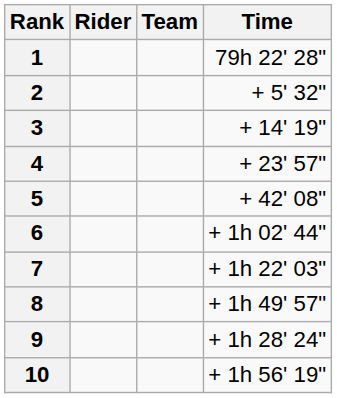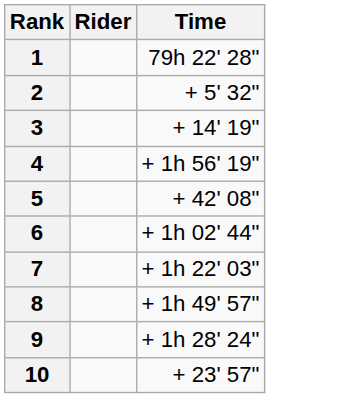 <table class="wikitable">
 <tr>
 <th scope="col">Rank</th>
 <th scope="col">Rider</th>
-<th scope="col">Team</th>
 <th scope="col">Time</th>
 </tr>
 <tr>
 <th scope="row">1</th>
 <td> </td>
-<td></td>
 <td style="text-align:right;">79h 22' 28"</td>
 </tr>
 <tr>
 <th scope="row">2</th>
-<td></td>
 <td></td>
 <td style="text-align:right;">+ 5' 32"</td>
 </tr>
 <tr>
 <th scope="row">3</th>
 <td></td>
-<td></td>
 <td style="text-align:right;">+ 14' 19"</td>
 </tr>
 <tr>
 <th scope="row">4</th>
 <td></td>
-<td></td>
-<td style="text-align:right;">+ 23' 57"</td>
+<td style="text-align:right;">+ 1h 56' 19"</td>
 </tr>
 <tr>
 <th scope="row">5</th>
-<td></td>
 <td></td>
 <td style="text-align:right;">+ 42' 08"</td>
 </tr>
 <tr>
 <th scope="row">6</th>
 <td></td>
-<td></td>
 <td style="text-align:right;">+ 1h 02' 44"</td>
 </tr>
 <tr>
 <th scope="row">7</th>
-<td></td>
 <td></td>
 <td style="text-align:right;">+ 1h 22' 03"</td>
 </tr>
 <tr>
 <th scope="row">8</th>
 <td></td>
-<td></td>
 <td style="text-align:right;">+ 1h 49' 57"</td>
 </tr>
 <tr>
 <th scope="row">9</th>
-<td></td>
 <td></td>
 <td style="text-align:right;">+ 1h 28' 24"</td>
 </tr>
 <tr>
 <th scope="row">10</th>
 <td></td>
-<td></td>
-<td style="text-align:right;">+ 1h 56' 19"</td>
+<td style="text-align:right;">+ 23' 57"</td>
 </tr>
 </table>
